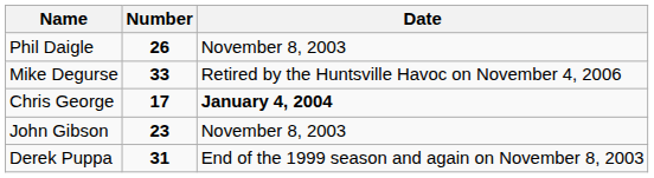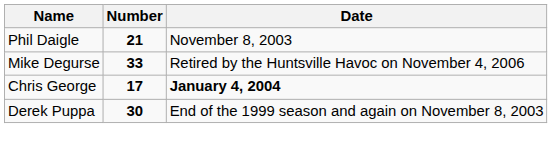 <table class="wikitable">
 <tr>
 <th>Name</th>
 <th>Number</th>
 <th>Date</th>
 </tr>
 <tr>
 <td> Phil Daigle</td>
-<td align=center><strong>26</strong></td>
+<td align=center><strong>21</strong></td>
 <td>November 8, 2003</td>
 </tr>
 <tr>
 <td> Mike Degurse</td>
 <td align=center><strong>33</strong></td>
 <td>Retired by the Huntsville Havoc on November 4, 2006</td>
 </tr>
 <tr>
 <td> Chris George</td>
 <td align=center><strong>17</strong></td>
 <td><strong>January 4, 2004</strong></td>
 </tr>
 <tr>
-<td> John Gibson</td>
-<td align=center><strong>23</strong></td>
-<td>November 8, 2003</td>
-</tr>
-<tr>
 <td> Derek Puppa</td>
-<td align=center><strong>31</strong></td>
+<td align=center><strong>30</strong></td>
 <td>End of the 1999 season and again on November 8, 2003</td>
 </tr>
 </table>
